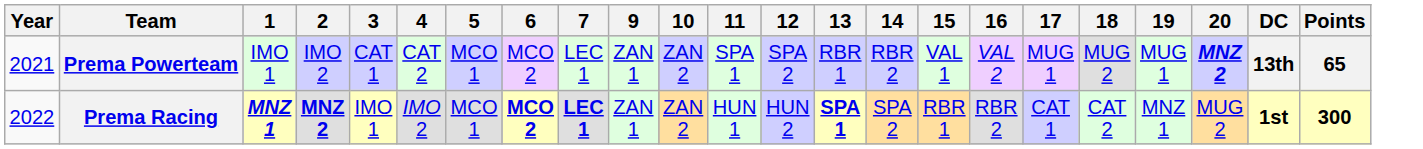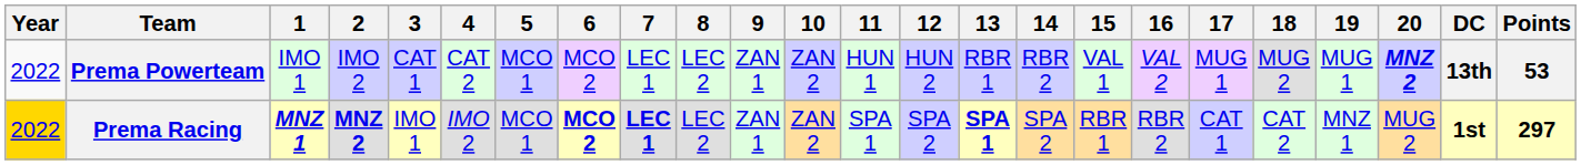 <table class="wikitable" style="text-align:center; font-size:85%;">
 <tr>
 <th>Year</th>
 <th>Team</th>
 <th>1</th>
 <th>2</th>
 <th>3</th>
 <th>4</th>
 <th>5</th>
 <th>6</th>
 <th>7</th>
+<th>8</th>
 <th>9</th>
 <th>10</th>
 <th>11</th>
 <th>12</th>
 <th>13</th>
 <th>14</th>
 <th>15</th>
 <th>16</th>
 <th>17</th>
 <th>18</th>
 <th>19</th>
 <th>20</th>
 <th>DC</th>
 <th>Points</th>
 </tr>
 <tr>
-<td><a href='#'>2021</a></td>
+<td><a href='#'>2022</a></td>
 <th nowrap><a href='#'>Prema Powerteam</a></th>
 <td style="background:#DFFFDF;"><a href='#'>IMO<br>1</a><br></td>
 <td style="background:#CFCFFF;"><a href='#'>IMO<br>2</a><br></td>
 <td style="background:#CFCFFF;"><a href='#'>CAT<br>1</a><br></td>
 <td style="background:#DFFFDF;"><a href='#'>CAT<br>2</a><br></td>
 <td style="background:#CFCFFF;"><a href='#'>MCO<br>1</a><br></td>
 <td style="background:#EFCFFF;"><a href='#'>MCO<br>2</a><br></td>
 <td style="background:#DFFFDF;"><a href='#'>LEC<br>1</a><br></td>
+<td style="background:#DFFFDF;"><a href='#'>LEC<br>2</a><br></td>
 <td style="background:#DFFFDF;"><a href='#'>ZAN<br>1</a><br></td>
 <td style="background:#CFCFFF;"><a href='#'>ZAN<br>2</a><br></td>
-<td style="background:#DFFFDF;"><a href='#'>SPA<br>1</a><br></td>
-<td style="background:#CFCFFF;"><a href='#'>SPA<br>2</a><br></td>
+<td style="background:#DFFFDF;"><a href='#'>HUN<br>1</a><br></td>
+<td style="background:#CFCFFF;"><a href='#'>HUN<br>2</a><br></td>
 <td style="background:#CFCFFF;"><a href='#'>RBR<br>1</a><br></td>
 <td style="background:#CFCFFF;"><a href='#'>RBR<br>2</a><br></td>
 <td style="background:#DFFFDF;"><a href='#'>VAL<br>1</a><br></td>
 <td style="background:#EFCFFF;"><em><a href='#'>VAL<br>2</a></em><br></td>
 <td style="background:#EFCFFF;"><a href='#'>MUG<br>1</a><br></td>
 <td style="background:#DFDFDF;"><a href='#'>MUG<br>2</a><br></td>
 <td style="background:#DFFFDF;"><a href='#'>MUG<br>1</a><br></td>
 <td style="background:#CFCFFF;"><strong><em><a href='#'>MNZ<br>2</a></em></strong><br></td>
 <th>13th</th>
-<th>65</th>
+<th>53</th>
 </tr>
 <tr>
-<td><a href='#'>2022</a></td>
+<td style="background: gold;"><a href='#'>2022</a></td>
 <th><a href='#'>Prema Racing</a></th>
 <td style="background:#FFFFBF;"><strong><em><a href='#'>MNZ<br>1</a></em></strong><br></td>
 <td style="background:#DFDFDF;"><strong><a href='#'>MNZ<br>2</a><br></strong></td>
 <td style="background:#FFFFBF;"><a href='#'>IMO<br>1</a><br></td>
 <td style="background:#DFDFDF;"><a href='#'><em>IMO</em><br>2</a><br></td>
 <td style="background:#DFDFDF;"><a href='#'>MCO<br>1</a><br></td>
 <td style="background:#FFFFBF;"><strong><a href='#'>MCO<br>2</a></strong><br></td>
 <td style="background:#DFDFDF;"><strong><a href='#'>LEC<br>1</a></strong><br></td>
+<td style="background:#DFDFDF;"><a href='#'>LEC<br>2</a><br></td>
 <td style="background:#DFFFDF;"><a href='#'>ZAN<br>1</a><br></td>
 <td style="background:#FFDF9F;"><a href='#'>ZAN<br>2</a><br></td>
-<td style="background:#DFFFDF;"><a href='#'>HUN<br>1</a><br></td>
-<td style="background:#CFCFFF;"><a href='#'>HUN<br>2</a><br></td>
+<td style="background:#DFFFDF;"><a href='#'>SPA<br>1</a><br></td>
+<td style="background:#CFCFFF;"><a href='#'>SPA<br>2</a><br></td>
 <td style="background:#FFFFBF;"><strong><a href='#'>SPA<br>1</a></strong><br></td>
 <td style="background:#FFDF9F;"><a href='#'>SPA<br>2</a><br></td>
 <td style="background:#FFDF9F;"><a href='#'>RBR<br>1</a><br></td>
 <td style="background:#DFDFDF;"><a href='#'>RBR<br>2</a><br></td>
 <td style="background:#CFCFFF;"><a href='#'>CAT<br>1</a><br></td>
 <td style="background:#DFFFDF;"><a href='#'>CAT<br>2</a><br></td>
 <td style="background:#DFFFDF;"><a href='#'>MNZ<br>1</a><br></td>
 <td style="background:#FFDF9F;"><a href='#'>MUG<br>2</a><br></td>
 <th style="background:#FFFFBF;">1st</th>
-<th style="background:#FFFFBF;">300</th>
+<th style="background:#FFFFBF;">297</th>
 </tr>
 </table>
